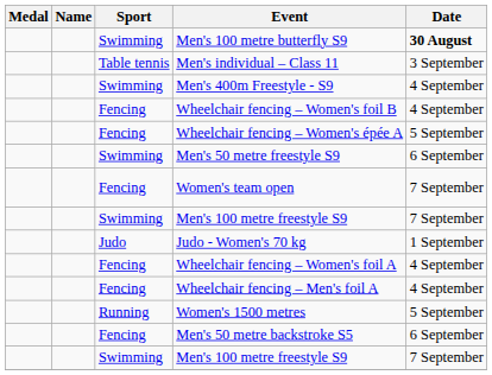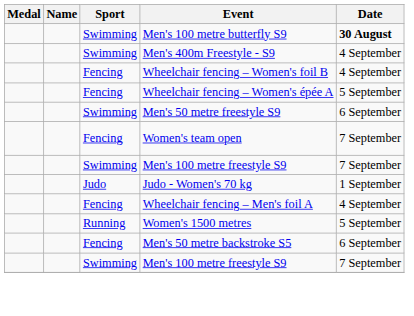 <table class="wikitable sortable">
 <tr>
 <th>Medal</th>
 <th>Name</th>
 <th>Sport</th>
 <th>Event</th>
 <th>Date</th>
 </tr>
 <tr>
 <td></td>
 <td></td>
 <td><a href='#'>Swimming</a></td>
 <td><a href='#'>Men's 100 metre butterfly S9</a></td>
 <td><strong>30 August</strong></td>
-</tr>
-<tr>
-<td></td>
-<td></td>
-<td><a href='#'>Table tennis</a></td>
-<td><a href='#'>Men's individual – Class 11</a></td>
-<td>3 September</td>
 </tr>
 <tr>
 <td></td>
 <td></td>
 <td><a href='#'>Swimming</a></td>
 <td><a href='#'>Men's 400m Freestyle - S9</a></td>
 <td>4 September</td>
 </tr>
 <tr>
 <td></td>
 <td></td>
 <td><a href='#'>Fencing</a></td>
 <td><a href='#'>Wheelchair fencing – Women's foil B</a></td>
 <td>4 September</td>
 </tr>
 <tr>
 <td></td>
 <td></td>
 <td><a href='#'>Fencing</a></td>
 <td><a href='#'>Wheelchair fencing – Women's épée A</a></td>
 <td>5 September</td>
 </tr>
 <tr>
 <td></td>
 <td></td>
 <td><a href='#'>Swimming</a></td>
 <td><a href='#'>Men's 50 metre freestyle S9</a></td>
 <td>6 September</td>
 </tr>
 <tr>
 <td></td>
 <td><br><br></td>
 <td><a href='#'>Fencing</a></td>
 <td><a href='#'>Women's team open</a></td>
 <td>7 September</td>
 </tr>
 <tr>
 <td></td>
 <td></td>
 <td><a href='#'>Swimming</a></td>
 <td><a href='#'>Men's 100 metre freestyle S9</a></td>
 <td>7 September</td>
 </tr>
 <tr>
 <td></td>
 <td></td>
 <td><a href='#'>Judo</a></td>
 <td><a href='#'>Judo - Women's 70 kg</a></td>
 <td>1 September</td>
 </tr>
 <tr>
 <td></td>
 <td></td>
 <td><a href='#'>Fencing</a></td>
-<td><a href='#'>Wheelchair fencing – Women's foil A</a></td>
-<td>4 September</td>
-</tr>
-<tr>
-<td></td>
-<td></td>
-<td><a href='#'>Fencing</a></td>
 <td><a href='#'>Wheelchair fencing – Men's foil A</a></td>
 <td>4 September</td>
 </tr>
 <tr>
 <td></td>
 <td></td>
 <td><a href='#'>Running</a></td>
 <td><a href='#'>Women's 1500 metres</a></td>
 <td>5 September</td>
 </tr>
 <tr>
 <td></td>
 <td></td>
 <td><a href='#'>Fencing</a></td>
 <td><a href='#'>Men's 50 metre backstroke S5</a></td>
 <td>6 September</td>
 </tr>
 <tr>
 <td></td>
 <td></td>
 <td><a href='#'>Swimming</a></td>
 <td><a href='#'>Men's 100 metre freestyle S9</a></td>
 <td>7 September</td>
 </tr>
 <tr>
 </tr>
 </table>
